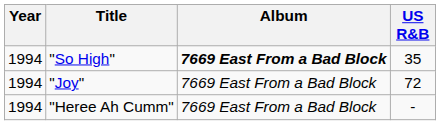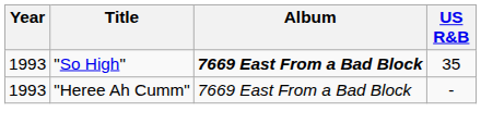 <table class="wikitable">
 <tr>
 <th align="left" valign="top">Year</th>
 <th align="left" valign="top">Title</th>
 <th align="left" valign="top">Album</th>
 <th align="center" valign="top" width="40"><a href='#'>US R&B</a></th>
 </tr>
 <tr>
-<td align="left" valign="top">1994 </td>
+<td align="left" valign="top">1993 </td>
 <td align="left" valign="top">"<a href='#'>So High</a>"</td>
 <td align="left" valign="top"><strong><em>7669 East From a Bad Block</em></strong></td>
 <td align="center" valign="top">35</td>
 </tr>
 <tr>
-<td align="left" valign="top">1994 </td>
-<td align="left" valign="top">"<a href='#'>Joy</a>"</td>
-<td align="left" valign="top"><em>7669 East From a Bad Block</em></td>
-<td align="center" valign="top">72</td>
-</tr>
-<tr>
-<td align="left" valign="top">1994 </td>
+<td align="left" valign="top">1993 </td>
 <td align="left" valign="top">"Heree Ah Cumm"</td>
 <td align="left" valign="top"><em>7669 East From a Bad Block</em></td>
 <td align="center" valign="top">-</td>
 </tr>
 </table>
